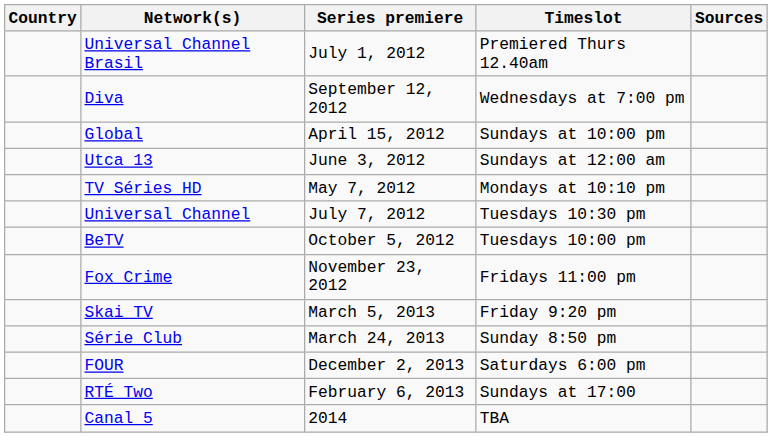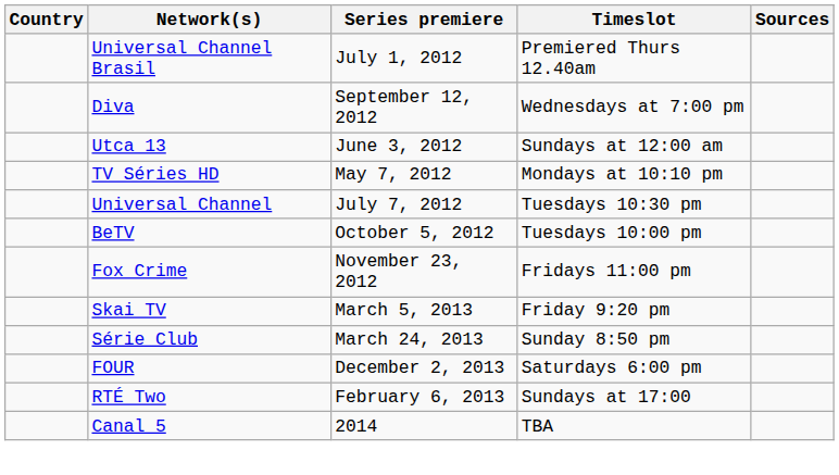 <table class="wikitable sortable">
 <tr>
 <th>Country</th>
 <th>Network(s)</th>
 <th>Series premiere</th>
 <th>Timeslot</th>
 <th>Sources</th>
 </tr>
 <tr>
 <td></td>
 <td><a href='#'>Universal Channel Brasil</a></td>
 <td>July 1, 2012</td>
 <td>Premiered Thurs 12.40am</td>
 <td align=center></td>
 </tr>
 <tr>
 <td></td>
 <td><a href='#'>Diva</a></td>
 <td>September 12, 2012</td>
 <td>Wednesdays at 7:00 pm</td>
-</tr>
-<tr>
-<td></td>
-<td><a href='#'>Global</a></td>
-<td>April 15, 2012</td>
-<td>Sundays at 10:00 pm</td>
-<td align=center></td>
 </tr>
 <tr>
 <td></td>
 <td><a href='#'>Utca 13</a></td>
 <td>June 3, 2012</td>
 <td>Sundays at 12:00 am</td>
 <td></td>
 </tr>
 <tr>
 <td></td>
 <td><a href='#'>TV Séries HD</a></td>
 <td>May 7, 2012</td>
 <td>Mondays at 10:10 pm</td>
 <td align=center></td>
 </tr>
 <tr>
 <td></td>
 <td><a href='#'>Universal Channel</a></td>
 <td>July 7, 2012</td>
 <td>Tuesdays 10:30 pm</td>
 <td align=center></td>
 </tr>
 <tr>
 <td></td>
 <td><a href='#'>BeTV</a></td>
 <td>October 5, 2012</td>
 <td>Tuesdays 10:00 pm</td>
 <td align=center></td>
 </tr>
 <tr>
 <td></td>
 <td><a href='#'>Fox Crime</a></td>
 <td>November 23, 2012</td>
 <td>Fridays 11:00 pm</td>
 <td align=center></td>
 </tr>
 <tr>
 <td></td>
 <td><a href='#'>Skai TV</a></td>
 <td>March 5, 2013</td>
 <td>Friday 9:20 pm</td>
 <td align=center></td>
 </tr>
 <tr>
 <td></td>
 <td><a href='#'>Série Club</a></td>
 <td>March 24, 2013</td>
 <td>Sunday 8:50 pm</td>
 <td align=center></td>
 </tr>
 <tr>
 <td></td>
 <td><a href='#'>FOUR</a></td>
 <td>December 2, 2013</td>
 <td>Saturdays 6:00 pm</td>
 <td align=center></td>
 </tr>
 <tr>
 <td></td>
 <td><a href='#'>RTÉ Two</a></td>
 <td>February 6, 2013</td>
 <td>Sundays at 17:00</td>
 <td align=center></td>
 </tr>
 <tr>
 <td></td>
 <td><a href='#'>Canal 5</a></td>
 <td>2014</td>
 <td>TBA</td>
 <td align=center></td>
 </tr>
 </table>
